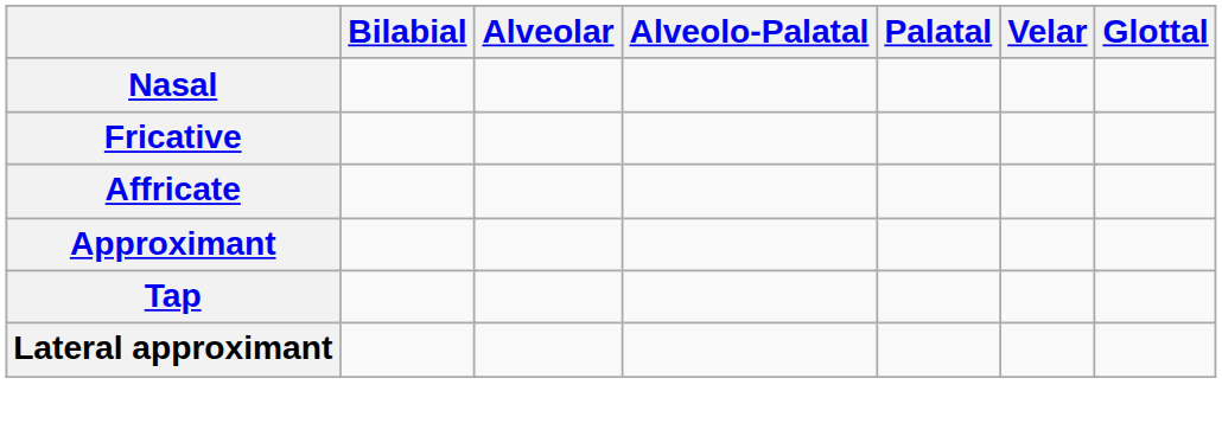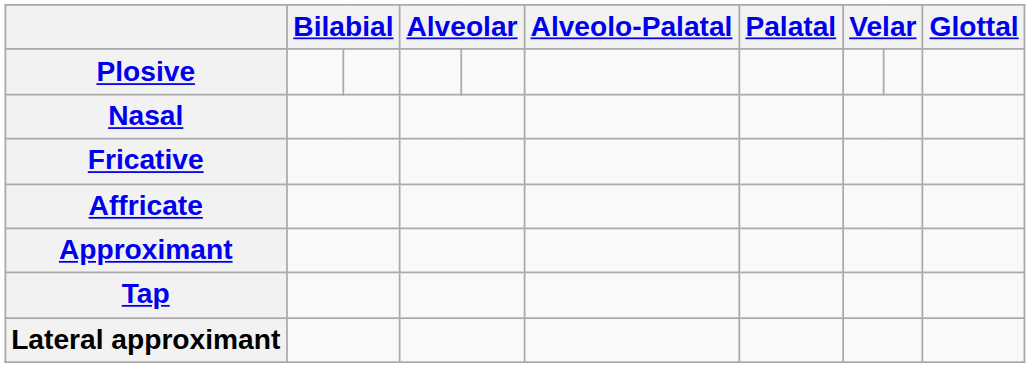 <table class="wikitable" style="margin-left: auto; margin-right: auto; border: none;">
 <tr>
 <th></th>
 <th colspan="2"><a href='#'>Bilabial</a></th>
 <th colspan="2"><a href='#'>Alveolar</a></th>
 <th><a href='#'>Alveolo-Palatal</a></th>
 <th><a href='#'>Palatal</a></th>
 <th colspan="2"><a href='#'>Velar</a></th>
 <th><a href='#'>Glottal</a></th>
+</tr>
+<tr>
+<th><a href='#'>Plosive</a></th>
+<td></td>
+<td></td>
+<td></td>
+<td></td>
+<td></td>
+<td></td>
+<td></td>
+<td></td>
+<td></td>
 </tr>
 <tr>
 <th><a href='#'>Nasal</a></th>
 <td colspan="2"></td>
 <td colspan="2"></td>
 <td></td>
 <td></td>
 <td colspan="2"></td>
 <td></td>
 </tr>
 <tr>
 <th><a href='#'>Fricative</a></th>
 <td colspan="2"></td>
 <td colspan="2"></td>
 <td></td>
 <td></td>
 <td colspan="2"></td>
 <td></td>
 </tr>
 <tr>
 <th><a href='#'>Affricate</a></th>
 <td colspan="2"></td>
 <td colspan="2"></td>
 <td></td>
 <td></td>
 <td colspan="2"></td>
 <td></td>
 </tr>
 <tr>
 <th><a href='#'>Approximant</a></th>
 <td colspan="2"></td>
 <td colspan="2"></td>
 <td></td>
 <td></td>
 <td colspan="2"></td>
 <td></td>
 </tr>
 <tr>
 <th><a href='#'>Tap</a></th>
 <td colspan="2"></td>
 <td colspan="2"></td>
 <td></td>
 <td></td>
 <td colspan="2"></td>
 <td></td>
 </tr>
 <tr>
 <th>Lateral approximant</th>
 <td colspan="2"></td>
 <td colspan="2"></td>
 <td></td>
 <td></td>
 <td colspan="2"></td>
 <td></td>
 </tr>
 </table>
